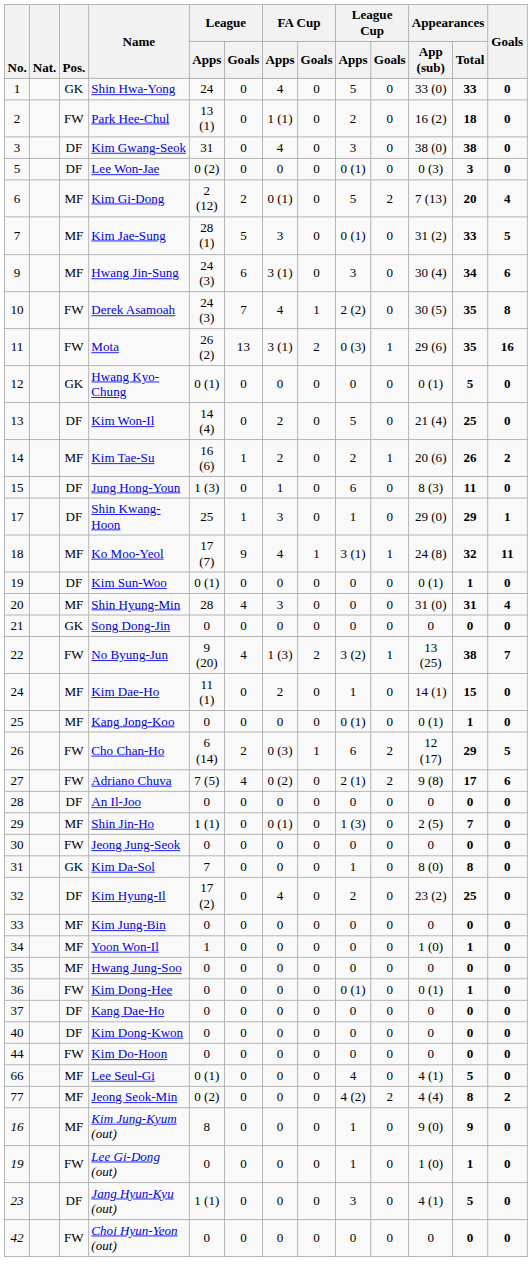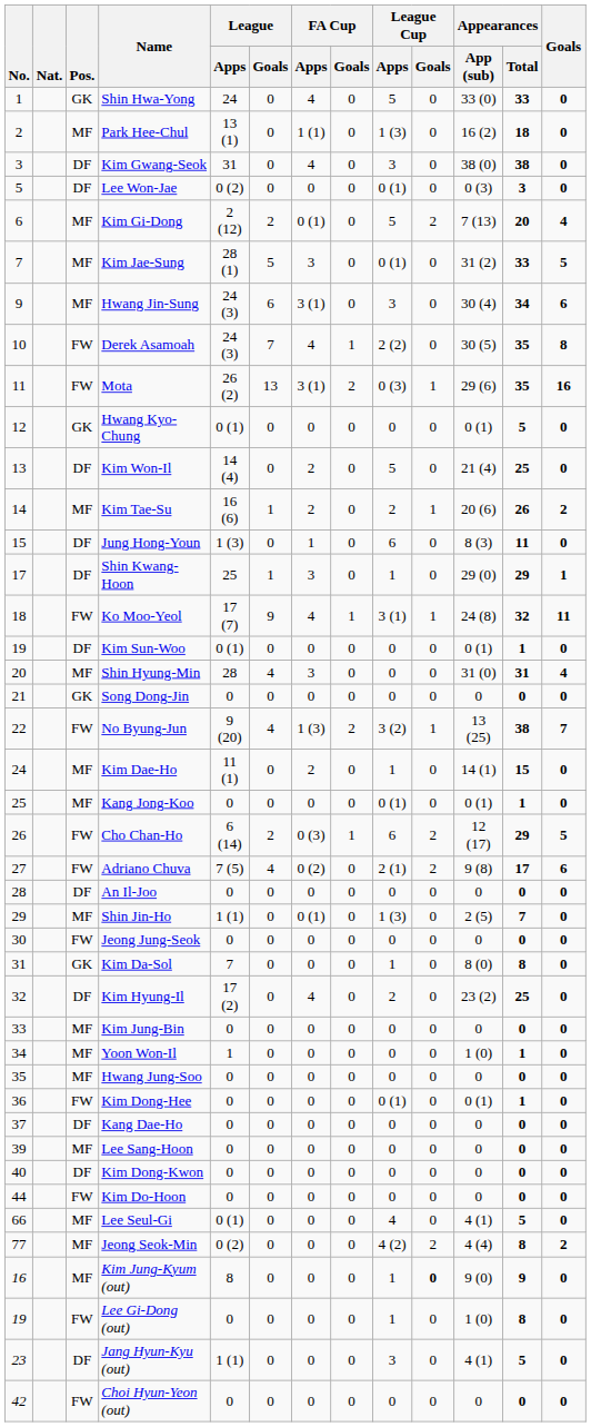 <table class="wikitable" style="font-size: 95%; text-align: center;">
 <tr>
 <th rowspan="2" valign="bottom">No.</th>
 <th rowspan="2" valign="bottom">Nat.</th>
 <th rowspan="2" valign="bottom">Pos.</th>
 <th rowspan="2" width="130">Name</th>
 <th colspan="2" width="80">League</th>
 <th colspan="2" width="80">FA Cup</th>
 <th colspan="2" width="80">League Cup</th>
 <th colspan="2" width="120">Appearances</th>
 <th rowspan="2" width="40">Goals</th>
 </tr>
 <tr>
 <th>Apps</th>
 <th>Goals</th>
 <th>Apps</th>
 <th>Goals</th>
 <th>Apps</th>
 <th>Goals</th>
 <th>App (sub)</th>
 <th>Total</th>
 </tr>
 <tr>
 <td>1</td>
 <td></td>
 <td>GK</td>
 <td align="left"><a href='#'>Shin Hwa-Yong</a></td>
 <td>24</td>
 <td>0</td>
 <td>4</td>
 <td>0</td>
 <td>5</td>
 <td>0</td>
 <td>33 (0)</td>
 <td><strong>33</strong></td>
 <td><strong>0</strong></td>
 </tr>
 <tr>
 <td>2</td>
 <td></td>
-<td>FW</td>
+<td>MF</td>
 <td align="left"><a href='#'>Park Hee-Chul</a></td>
 <td>13 (1)</td>
 <td>0</td>
 <td>1 (1)</td>
 <td>0</td>
-<td>2</td>
+<td>1 (3)</td>
 <td>0</td>
 <td>16 (2)</td>
 <td><strong>18</strong></td>
 <td><strong>0</strong></td>
 </tr>
 <tr>
 <td>3</td>
 <td></td>
 <td>DF</td>
 <td align="left"><a href='#'>Kim Gwang-Seok</a></td>
 <td>31</td>
 <td>0</td>
 <td>4</td>
 <td>0</td>
 <td>3</td>
 <td>0</td>
 <td>38 (0)</td>
 <td><strong>38</strong></td>
 <td><strong>0</strong></td>
 </tr>
 <tr>
 <td>5</td>
 <td></td>
 <td>DF</td>
 <td align="left"><a href='#'>Lee Won-Jae</a></td>
 <td>0 (2)</td>
 <td>0</td>
 <td>0</td>
 <td>0</td>
 <td>0 (1)</td>
 <td>0</td>
 <td>0 (3)</td>
 <td><strong>3</strong></td>
 <td><strong>0</strong></td>
 </tr>
 <tr>
 <td>6</td>
 <td></td>
 <td>MF</td>
 <td align="left"><a href='#'>Kim Gi-Dong</a></td>
 <td>2 (12)</td>
 <td>2</td>
 <td>0 (1)</td>
 <td>0</td>
 <td>5</td>
 <td>2</td>
 <td>7 (13)</td>
 <td><strong>20</strong></td>
 <td><strong>4</strong></td>
 </tr>
 <tr>
 <td>7</td>
 <td></td>
 <td>MF</td>
 <td align="left"><a href='#'>Kim Jae-Sung</a></td>
 <td>28 (1)</td>
 <td>5</td>
 <td>3</td>
 <td>0</td>
 <td>0 (1)</td>
 <td>0</td>
 <td>31 (2)</td>
 <td><strong>33</strong></td>
 <td><strong>5</strong></td>
 </tr>
 <tr>
 <td>9</td>
 <td></td>
 <td>MF</td>
 <td align="left"><a href='#'>Hwang Jin-Sung</a></td>
 <td>24 (3)</td>
 <td>6</td>
 <td>3 (1)</td>
 <td>0</td>
 <td>3</td>
 <td>0</td>
 <td>30 (4)</td>
 <td><strong>34</strong></td>
 <td><strong>6</strong></td>
 </tr>
 <tr>
 <td>10</td>
 <td></td>
 <td>FW</td>
 <td align="left"><a href='#'>Derek Asamoah</a></td>
 <td>24 (3)</td>
 <td>7</td>
 <td>4</td>
 <td>1</td>
 <td>2 (2)</td>
 <td>0</td>
 <td>30 (5)</td>
 <td><strong>35</strong></td>
 <td><strong>8</strong></td>
 </tr>
 <tr>
 <td>11</td>
 <td></td>
 <td>FW</td>
 <td align="left"><a href='#'>Mota</a></td>
 <td>26 (2)</td>
 <td>13</td>
 <td>3 (1)</td>
 <td>2</td>
 <td>0 (3)</td>
 <td>1</td>
 <td>29 (6)</td>
 <td><strong>35</strong></td>
 <td><strong>16</strong></td>
 </tr>
 <tr>
 <td>12</td>
 <td></td>
 <td>GK</td>
 <td align="left"><a href='#'>Hwang Kyo-Chung</a></td>
 <td>0 (1)</td>
 <td>0</td>
 <td>0</td>
 <td>0</td>
 <td>0</td>
 <td>0</td>
 <td>0 (1)</td>
 <td><strong>5</strong></td>
 <td><strong>0</strong></td>
 </tr>
 <tr>
 <td>13</td>
 <td></td>
 <td>DF</td>
 <td align="left"><a href='#'>Kim Won-Il</a></td>
 <td>14 (4)</td>
 <td>0</td>
 <td>2</td>
 <td>0</td>
 <td>5</td>
 <td>0</td>
 <td>21 (4)</td>
 <td><strong>25</strong></td>
 <td><strong>0</strong></td>
 </tr>
 <tr>
 <td>14</td>
 <td></td>
 <td>MF</td>
 <td align="left"><a href='#'>Kim Tae-Su</a></td>
 <td>16 (6)</td>
 <td>1</td>
 <td>2</td>
 <td>0</td>
 <td>2</td>
 <td>1</td>
 <td>20 (6)</td>
 <td><strong>26</strong></td>
 <td><strong>2</strong></td>
 </tr>
 <tr>
 <td>15</td>
 <td></td>
 <td>DF</td>
 <td align="left"><a href='#'>Jung Hong-Youn</a></td>
 <td>1 (3)</td>
 <td>0</td>
 <td>1</td>
 <td>0</td>
 <td>6</td>
 <td>0</td>
 <td>8 (3)</td>
 <td><strong>11</strong></td>
 <td><strong>0</strong></td>
 </tr>
 <tr>
 <td>17</td>
 <td></td>
 <td>DF</td>
 <td align="left"><a href='#'>Shin Kwang-Hoon</a></td>
 <td>25</td>
 <td>1</td>
 <td>3</td>
 <td>0</td>
 <td>1</td>
 <td>0</td>
 <td>29 (0)</td>
 <td><strong>29</strong></td>
 <td><strong>1</strong></td>
 </tr>
 <tr>
 <td>18</td>
 <td></td>
-<td>MF</td>
+<td>FW</td>
 <td align="left"><a href='#'>Ko Moo-Yeol</a></td>
 <td>17 (7)</td>
 <td>9</td>
 <td>4</td>
 <td>1</td>
 <td>3 (1)</td>
 <td>1</td>
 <td>24 (8)</td>
 <td><strong>32</strong></td>
 <td><strong>11</strong></td>
 </tr>
 <tr>
 <td>19</td>
 <td></td>
 <td>DF</td>
 <td align="left"><a href='#'>Kim Sun-Woo</a></td>
 <td>0 (1)</td>
 <td>0</td>
 <td>0</td>
 <td>0</td>
 <td>0</td>
 <td>0</td>
 <td>0 (1)</td>
 <td><strong>1</strong></td>
 <td><strong>0</strong></td>
 </tr>
 <tr>
 <td>20</td>
 <td></td>
 <td>MF</td>
 <td align="left"><a href='#'>Shin Hyung-Min</a></td>
 <td>28</td>
 <td>4</td>
 <td>3</td>
 <td>0</td>
 <td>0</td>
 <td>0</td>
 <td>31 (0)</td>
 <td><strong>31</strong></td>
 <td><strong>4</strong></td>
 </tr>
 <tr>
 <td>21</td>
 <td></td>
 <td>GK</td>
 <td align="left"><a href='#'>Song Dong-Jin</a></td>
 <td>0</td>
 <td>0</td>
 <td>0</td>
 <td>0</td>
 <td>0</td>
 <td>0</td>
 <td>0</td>
 <td><strong>0</strong></td>
 <td><strong>0</strong></td>
 </tr>
 <tr>
 <td>22</td>
 <td></td>
 <td>FW</td>
 <td align="left"><a href='#'>No Byung-Jun</a></td>
 <td>9 (20)</td>
 <td>4</td>
 <td>1 (3)</td>
 <td>2</td>
 <td>3 (2)</td>
 <td>1</td>
 <td>13 (25)</td>
 <td><strong>38</strong></td>
 <td><strong>7</strong></td>
 </tr>
 <tr>
 <td>24</td>
 <td></td>
 <td>MF</td>
 <td align="left"><a href='#'>Kim Dae-Ho</a></td>
 <td>11 (1)</td>
 <td>0</td>
 <td>2</td>
 <td>0</td>
 <td>1</td>
 <td>0</td>
 <td>14 (1)</td>
 <td><strong>15</strong></td>
 <td><strong>0</strong></td>
 </tr>
 <tr>
 <td>25</td>
 <td></td>
 <td>MF</td>
 <td align="left"><a href='#'>Kang Jong-Koo</a></td>
 <td>0</td>
 <td>0</td>
 <td>0</td>
 <td>0</td>
 <td>0 (1)</td>
 <td>0</td>
 <td>0 (1)</td>
 <td><strong>1</strong></td>
 <td><strong>0</strong></td>
 </tr>
 <tr>
 <td>26</td>
 <td></td>
 <td>FW</td>
 <td align="left"><a href='#'>Cho Chan-Ho</a></td>
 <td>6 (14)</td>
 <td>2</td>
 <td>0 (3)</td>
 <td>1</td>
 <td>6</td>
 <td>2</td>
 <td>12 (17)</td>
 <td><strong>29</strong></td>
 <td><strong>5</strong></td>
 </tr>
 <tr>
 <td>27</td>
 <td></td>
 <td>FW</td>
 <td align="left"><a href='#'>Adriano Chuva</a></td>
 <td>7 (5)</td>
 <td>4</td>
 <td>0 (2)</td>
 <td>0</td>
 <td>2 (1)</td>
 <td>2</td>
 <td>9 (8)</td>
 <td><strong>17</strong></td>
 <td><strong>6</strong></td>
 </tr>
 <tr>
 <td>28</td>
 <td></td>
 <td>DF</td>
 <td align="left"><a href='#'>An Il-Joo</a></td>
 <td>0</td>
 <td>0</td>
 <td>0</td>
 <td>0</td>
 <td>0</td>
 <td>0</td>
 <td>0</td>
 <td><strong>0</strong></td>
 <td><strong>0</strong></td>
 </tr>
 <tr>
 <td>29</td>
 <td></td>
 <td>MF</td>
 <td align="left"><a href='#'>Shin Jin-Ho</a></td>
 <td>1 (1)</td>
 <td>0</td>
 <td>0 (1)</td>
 <td>0</td>
 <td>1 (3)</td>
 <td>0</td>
 <td>2 (5)</td>
 <td><strong>7</strong></td>
 <td><strong>0</strong></td>
 </tr>
 <tr>
 <td>30</td>
 <td></td>
 <td>FW</td>
 <td align="left"><a href='#'>Jeong Jung-Seok</a></td>
 <td>0</td>
 <td>0</td>
 <td>0</td>
 <td>0</td>
 <td>0</td>
 <td>0</td>
 <td>0</td>
 <td><strong>0</strong></td>
 <td><strong>0</strong></td>
 </tr>
 <tr>
 <td>31</td>
 <td></td>
 <td>GK</td>
 <td align="left"><a href='#'>Kim Da-Sol</a></td>
 <td>7</td>
 <td>0</td>
 <td>0</td>
 <td>0</td>
 <td>1</td>
 <td>0</td>
 <td>8 (0)</td>
 <td><strong>8</strong></td>
 <td><strong>0</strong></td>
 </tr>
 <tr>
 <td>32</td>
 <td></td>
 <td>DF</td>
 <td align="left"><a href='#'>Kim Hyung-Il</a></td>
 <td>17 (2)</td>
 <td>0</td>
 <td>4</td>
 <td>0</td>
 <td>2</td>
 <td>0</td>
 <td>23 (2)</td>
 <td><strong>25</strong></td>
 <td><strong>0</strong></td>
 </tr>
 <tr>
 <td>33</td>
 <td></td>
 <td>MF</td>
 <td align="left"><a href='#'>Kim Jung-Bin</a></td>
 <td>0</td>
 <td>0</td>
 <td>0</td>
 <td>0</td>
 <td>0</td>
 <td>0</td>
 <td>0</td>
 <td><strong>0</strong></td>
 <td><strong>0</strong></td>
 </tr>
 <tr>
 <td>34</td>
 <td></td>
 <td>MF</td>
 <td align="left"><a href='#'>Yoon Won-Il</a></td>
 <td>1</td>
 <td>0</td>
 <td>0</td>
 <td>0</td>
 <td>0</td>
 <td>0</td>
 <td>1 (0)</td>
 <td><strong>1</strong></td>
 <td><strong>0</strong></td>
 </tr>
 <tr>
 <td>35</td>
 <td></td>
 <td>MF</td>
 <td align="left"><a href='#'>Hwang Jung-Soo</a></td>
 <td>0</td>
 <td>0</td>
 <td>0</td>
 <td>0</td>
 <td>0</td>
 <td>0</td>
 <td>0</td>
 <td><strong>0</strong></td>
 <td><strong>0</strong></td>
 </tr>
 <tr>
 <td>36</td>
 <td></td>
 <td>FW</td>
 <td align="left"><a href='#'>Kim Dong-Hee</a></td>
 <td>0</td>
 <td>0</td>
 <td>0</td>
 <td>0</td>
 <td>0 (1)</td>
 <td>0</td>
 <td>0 (1)</td>
 <td><strong>1</strong></td>
 <td><strong>0</strong></td>
 </tr>
 <tr>
 <td>37</td>
 <td></td>
 <td>DF</td>
 <td align="left"><a href='#'>Kang Dae-Ho</a></td>
 <td>0</td>
 <td>0</td>
 <td>0</td>
 <td>0</td>
 <td>0</td>
 <td>0</td>
 <td>0</td>
 <td><strong>0</strong></td>
 <td><strong>0</strong></td>
 </tr>
 <tr>
+<td>39</td>
+<td></td>
+<td>MF</td>
+<td align="left"><a href='#'>Lee Sang-Hoon</a></td>
+<td>0</td>
+<td>0</td>
+<td>0</td>
+<td>0</td>
+<td>0</td>
+<td>0</td>
+<td>0</td>
+<td><strong>0</strong></td>
+<td><strong>0</strong></td>
+</tr>
+<tr>
 <td>40</td>
 <td></td>
 <td>DF</td>
 <td align="left"><a href='#'>Kim Dong-Kwon</a></td>
 <td>0</td>
 <td>0</td>
 <td>0</td>
 <td>0</td>
 <td>0</td>
 <td>0</td>
 <td>0</td>
 <td><strong>0</strong></td>
 <td><strong>0</strong></td>
 </tr>
 <tr>
 <td>44</td>
 <td></td>
 <td>FW</td>
 <td align="left"><a href='#'>Kim Do-Hoon</a></td>
 <td>0</td>
 <td>0</td>
 <td>0</td>
 <td>0</td>
 <td>0</td>
 <td>0</td>
 <td>0</td>
 <td><strong>0</strong></td>
 <td><strong>0</strong></td>
 </tr>
 <tr>
 <td>66</td>
 <td></td>
 <td>MF</td>
 <td align="left"><a href='#'>Lee Seul-Gi</a></td>
 <td>0 (1)</td>
 <td>0</td>
 <td>0</td>
 <td>0</td>
 <td>4</td>
 <td>0</td>
 <td>4 (1)</td>
 <td><strong>5</strong></td>
 <td><strong>0</strong></td>
 </tr>
 <tr>
 <td>77</td>
 <td></td>
 <td>MF</td>
 <td align="left"><a href='#'>Jeong Seok-Min</a></td>
 <td>0 (2)</td>
 <td>0</td>
 <td>0</td>
 <td>0</td>
 <td>4 (2)</td>
 <td>2</td>
 <td>4 (4)</td>
 <td><strong>8</strong></td>
 <td><strong>2</strong></td>
 </tr>
 <tr>
 <td><em>16</em></td>
 <td></td>
 <td>MF</td>
 <td align="left"><em><a href='#'>Kim Jung-Kyum</a> (out)</em></td>
 <td>8</td>
 <td>0</td>
 <td>0</td>
 <td>0</td>
 <td>1</td>
-<td>0</td>
+<td><strong>0</strong></td>
 <td>9 (0)</td>
 <td><strong>9</strong></td>
 <td><strong>0</strong></td>
 </tr>
 <tr>
 <td><em>19</em></td>
 <td></td>
 <td>FW</td>
 <td align="left"><em><a href='#'>Lee Gi-Dong</a> (out)</em></td>
 <td>0</td>
 <td>0</td>
 <td>0</td>
 <td>0</td>
 <td>1</td>
 <td>0</td>
 <td>1 (0)</td>
-<td><strong>1</strong></td>
+<td><strong>8</strong></td>
 <td><strong>0</strong></td>
 </tr>
 <tr>
 <td><em>23</em></td>
 <td></td>
 <td>DF</td>
 <td align="left"><em><a href='#'>Jang Hyun-Kyu</a> (out)</em></td>
 <td>1 (1)</td>
 <td>0</td>
 <td>0</td>
 <td>0</td>
 <td>3</td>
 <td>0</td>
 <td>4 (1)</td>
 <td><strong>5</strong></td>
 <td><strong>0</strong></td>
 </tr>
 <tr>
 <td><em>42</em></td>
 <td></td>
 <td>FW</td>
 <td align="left"><em><a href='#'>Choi Hyun-Yeon</a> (out)</em></td>
 <td>0</td>
 <td>0</td>
 <td>0</td>
 <td>0</td>
 <td>0</td>
 <td>0</td>
 <td>0</td>
 <td><strong>0</strong></td>
 <td><strong>0</strong></td>
 </tr>
 </table>
